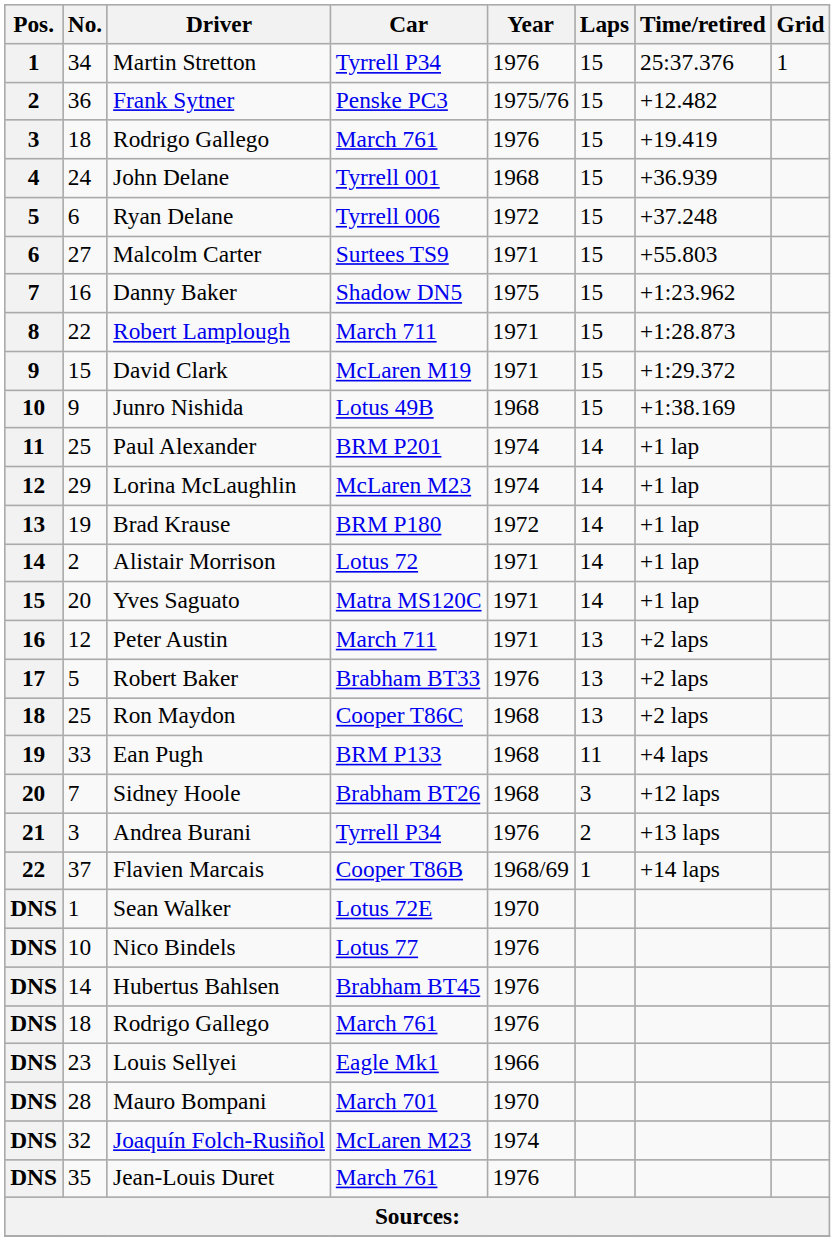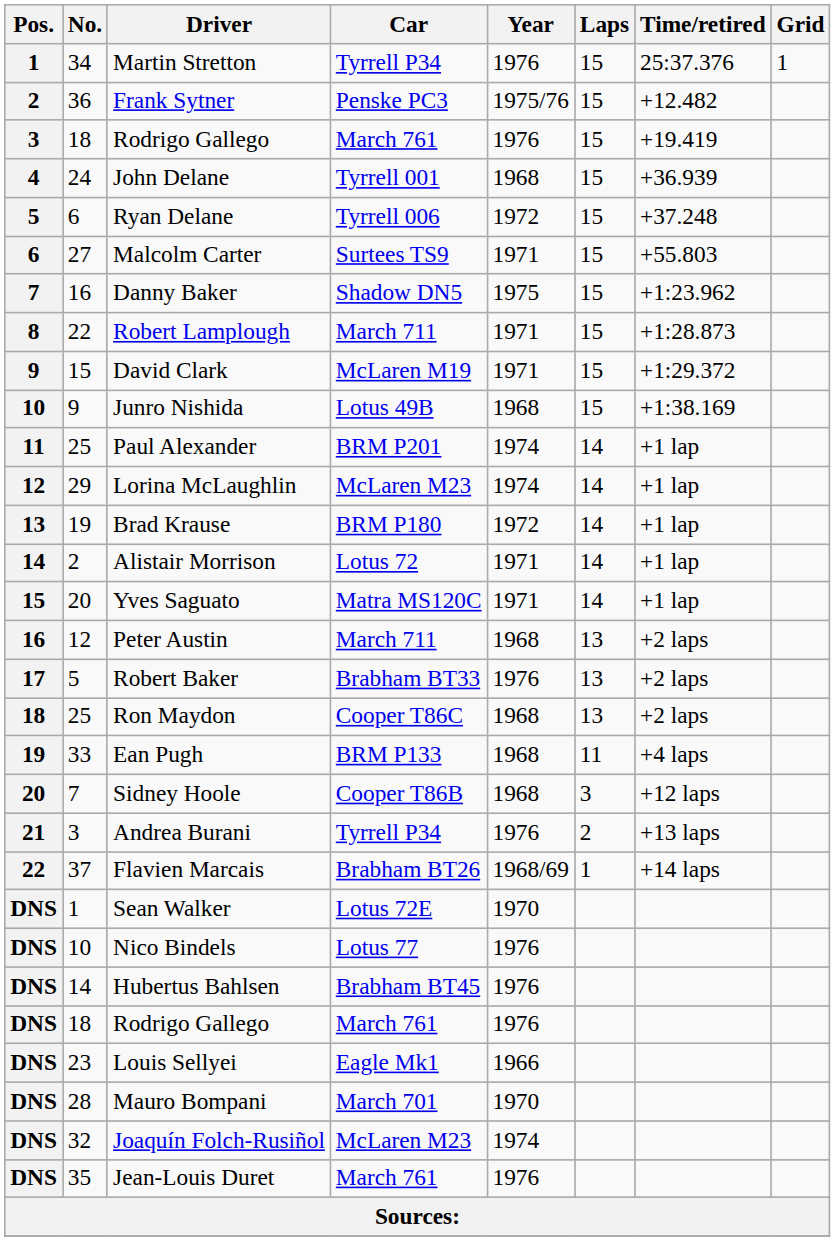 <table class="wikitable" style="font-size:90%">
 <tr>
 <th>Pos.</th>
 <th>No.</th>
 <th>Driver</th>
 <th>Car</th>
 <th>Year</th>
 <th>Laps</th>
 <th>Time/retired</th>
 <th>Grid</th>
 </tr>
 <tr>
 <th>1</th>
 <td>34</td>
 <td> Martin Stretton</td>
 <td><a href='#'>Tyrrell P34</a></td>
 <td>1976</td>
 <td>15</td>
 <td>25:37.376</td>
 <td>1</td>
 </tr>
 <tr>
 <th>2</th>
 <td>36</td>
 <td> <a href='#'>Frank Sytner</a></td>
 <td><a href='#'>Penske PC3</a></td>
 <td>1975/76</td>
 <td>15</td>
 <td>+12.482</td>
 <td></td>
 </tr>
 <tr>
 <th>3</th>
 <td>18</td>
 <td> Rodrigo Gallego</td>
 <td><a href='#'>March 761</a></td>
 <td>1976</td>
 <td>15</td>
 <td>+19.419</td>
 <td></td>
 </tr>
 <tr>
 <th>4</th>
 <td>24</td>
 <td> John Delane</td>
 <td><a href='#'>Tyrrell 001</a></td>
 <td>1968</td>
 <td>15</td>
 <td>+36.939</td>
 <td></td>
 </tr>
 <tr>
 <th>5</th>
 <td>6</td>
 <td> Ryan Delane</td>
 <td><a href='#'>Tyrrell 006</a></td>
 <td>1972</td>
 <td>15</td>
 <td>+37.248</td>
 <td></td>
 </tr>
 <tr>
 <th>6</th>
 <td>27</td>
 <td> Malcolm Carter</td>
 <td><a href='#'>Surtees TS9</a></td>
 <td>1971</td>
 <td>15</td>
 <td>+55.803</td>
 <td></td>
 </tr>
 <tr>
 <th>7</th>
 <td>16</td>
 <td> Danny Baker</td>
 <td><a href='#'>Shadow DN5</a></td>
 <td>1975</td>
 <td>15</td>
 <td>+1:23.962</td>
 <td></td>
 </tr>
 <tr>
 <th>8</th>
 <td>22</td>
 <td> <a href='#'>Robert Lamplough</a></td>
 <td><a href='#'>March 711</a></td>
 <td>1971</td>
 <td>15</td>
 <td>+1:28.873</td>
 <td></td>
 </tr>
 <tr>
 <th>9</th>
 <td>15</td>
 <td> David Clark</td>
 <td><a href='#'>McLaren M19</a></td>
 <td>1971</td>
 <td>15</td>
 <td>+1:29.372</td>
 <td></td>
 </tr>
 <tr>
 <th>10</th>
 <td>9</td>
 <td> Junro Nishida</td>
 <td><a href='#'>Lotus 49B</a></td>
 <td>1968</td>
 <td>15</td>
 <td>+1:38.169</td>
 <td></td>
 </tr>
 <tr>
 <th>11</th>
 <td>25</td>
 <td> Paul Alexander</td>
 <td><a href='#'>BRM P201</a></td>
 <td>1974</td>
 <td>14</td>
 <td>+1 lap</td>
 <td></td>
 </tr>
 <tr>
 <th>12</th>
 <td>29</td>
 <td> Lorina McLaughlin</td>
 <td><a href='#'>McLaren M23</a></td>
 <td>1974</td>
 <td>14</td>
 <td>+1 lap</td>
 <td></td>
 </tr>
 <tr>
 <th>13</th>
 <td>19</td>
 <td> Brad Krause</td>
 <td><a href='#'>BRM P180</a></td>
 <td>1972</td>
 <td>14</td>
 <td>+1 lap</td>
 <td></td>
 </tr>
 <tr>
 <th>14</th>
 <td>2</td>
 <td> Alistair Morrison</td>
 <td><a href='#'>Lotus 72</a></td>
 <td>1971</td>
 <td>14</td>
 <td>+1 lap</td>
 <td></td>
 </tr>
 <tr>
 <th>15</th>
 <td>20</td>
 <td> Yves Saguato</td>
 <td><a href='#'>Matra MS120C</a></td>
 <td>1971</td>
 <td>14</td>
 <td>+1 lap</td>
 <td></td>
 </tr>
 <tr>
 <th>16</th>
 <td>12</td>
 <td> Peter Austin</td>
 <td><a href='#'>March 711</a></td>
-<td>1971</td>
+<td>1968</td>
 <td>13</td>
 <td>+2 laps</td>
 <td></td>
 </tr>
 <tr>
 <th>17</th>
 <td>5</td>
 <td> Robert Baker</td>
 <td><a href='#'>Brabham BT33</a></td>
 <td>1976</td>
 <td>13</td>
 <td>+2 laps</td>
 <td></td>
 </tr>
 <tr>
 <th>18</th>
 <td>25</td>
 <td> Ron Maydon</td>
 <td><a href='#'>Cooper T86C</a></td>
 <td>1968</td>
 <td>13</td>
 <td>+2 laps</td>
 <td></td>
 </tr>
 <tr>
 <th>19</th>
 <td>33</td>
 <td> Ean Pugh</td>
 <td><a href='#'>BRM P133</a></td>
 <td>1968</td>
 <td>11</td>
 <td>+4 laps</td>
 <td></td>
 </tr>
 <tr>
 <th>20</th>
 <td>7</td>
 <td> Sidney Hoole</td>
-<td><a href='#'>Brabham BT26</a></td>
+<td><a href='#'>Cooper T86B</a></td>
 <td>1968</td>
 <td>3</td>
 <td>+12 laps</td>
 <td></td>
 </tr>
 <tr>
 <th>21</th>
 <td>3</td>
 <td> Andrea Burani</td>
 <td><a href='#'>Tyrrell P34</a></td>
 <td>1976</td>
 <td>2</td>
 <td>+13 laps</td>
 <td></td>
 </tr>
 <tr>
 <th>22</th>
 <td>37</td>
 <td> Flavien Marcais</td>
-<td><a href='#'>Cooper T86B</a></td>
+<td><a href='#'>Brabham BT26</a></td>
 <td>1968/69</td>
 <td>1</td>
 <td>+14 laps</td>
 <td></td>
 </tr>
 <tr>
 <th>DNS</th>
 <td>1</td>
 <td> Sean Walker</td>
 <td><a href='#'>Lotus 72E</a></td>
 <td>1970</td>
 <td></td>
 <td></td>
 <td></td>
 </tr>
 <tr>
 <th>DNS</th>
 <td>10</td>
 <td> Nico Bindels</td>
 <td><a href='#'>Lotus 77</a></td>
 <td>1976</td>
 <td></td>
 <td></td>
 <td></td>
 </tr>
 <tr>
 <th>DNS</th>
 <td>14</td>
 <td> Hubertus Bahlsen</td>
 <td><a href='#'>Brabham BT45</a></td>
 <td>1976</td>
 <td></td>
 <td></td>
 <td></td>
 </tr>
 <tr>
 <th>DNS</th>
 <td>18</td>
 <td> Rodrigo Gallego</td>
 <td><a href='#'>March 761</a></td>
 <td>1976</td>
 <td></td>
 <td></td>
 <td></td>
 </tr>
 <tr>
 <th>DNS</th>
 <td>23</td>
 <td> Louis Sellyei</td>
 <td><a href='#'>Eagle Mk1</a></td>
 <td>1966</td>
 <td></td>
 <td></td>
 <td></td>
 </tr>
 <tr>
 <th>DNS</th>
 <td>28</td>
 <td> Mauro Bompani</td>
 <td><a href='#'>March 701</a></td>
 <td>1970</td>
 <td></td>
 <td></td>
 <td></td>
 </tr>
 <tr>
 <th>DNS</th>
 <td>32</td>
 <td> <a href='#'>Joaquín Folch-Rusiñol</a></td>
 <td><a href='#'>McLaren M23</a></td>
 <td>1974</td>
 <td></td>
 <td></td>
 <td></td>
 </tr>
 <tr>
 <th>DNS</th>
 <td>35</td>
 <td> Jean-Louis Duret</td>
 <td><a href='#'>March 761</a></td>
 <td>1976</td>
 <td></td>
 <td></td>
 <td></td>
 </tr>
 <tr style="background-color:#E5E4E2" align="center">
 <th colspan=8>Sources:</th>
 </tr>
 <tr>
 </tr>
 </table>
